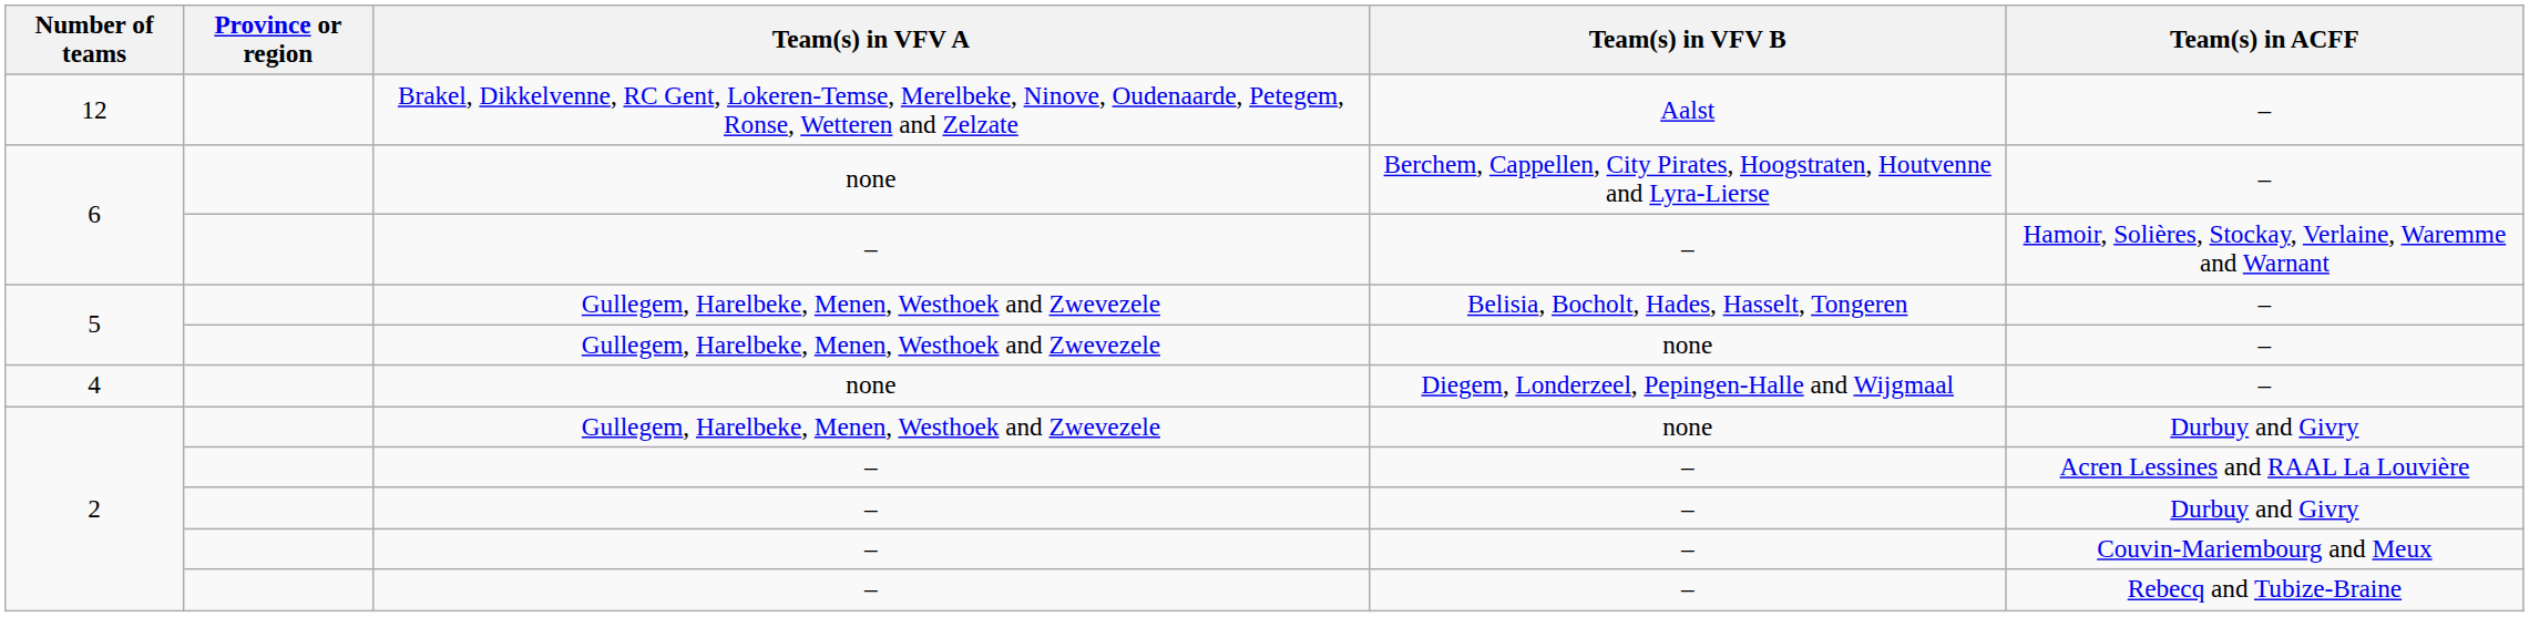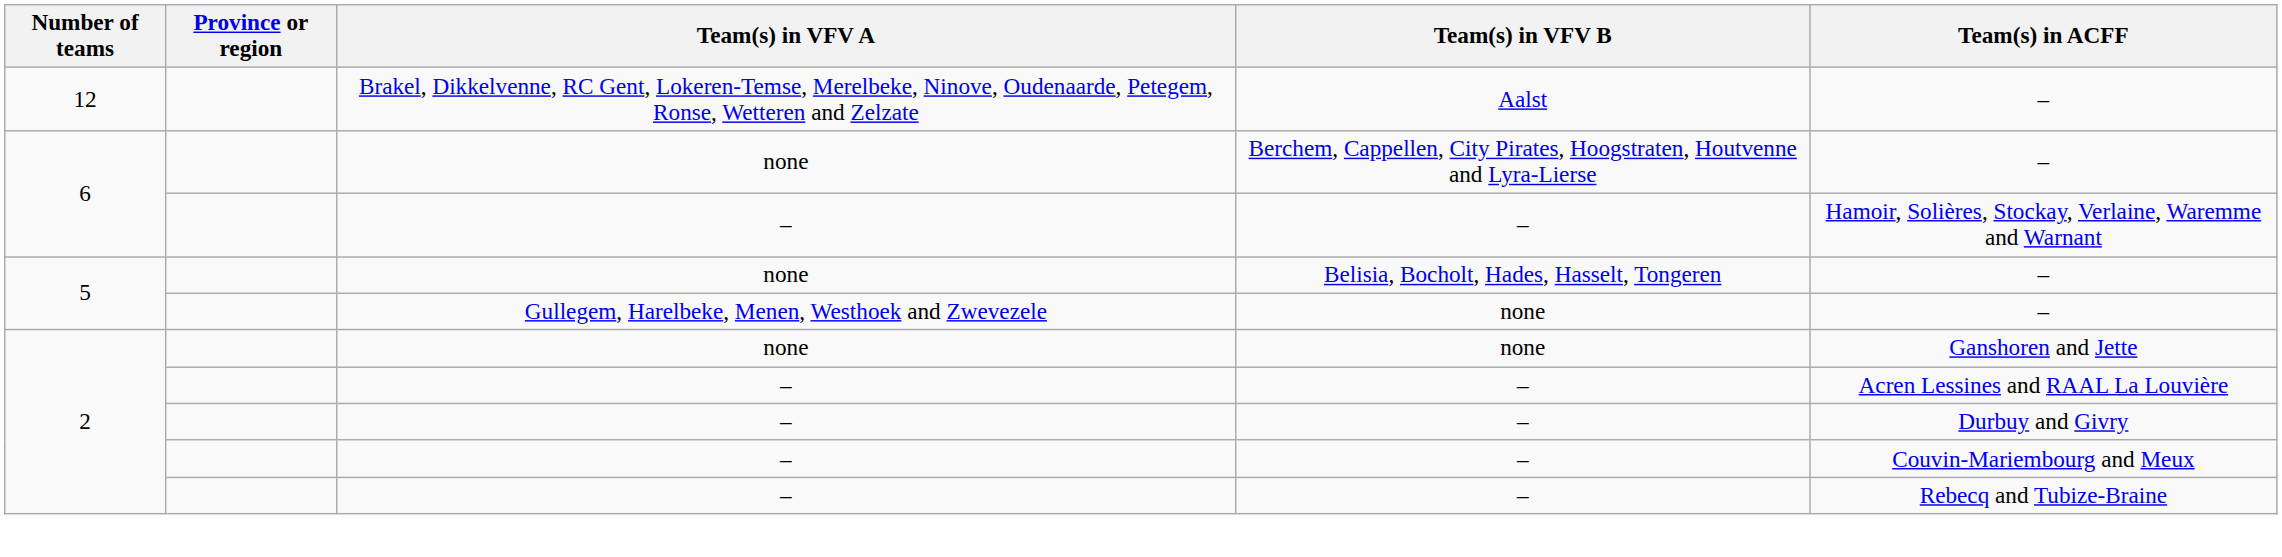 <table class="wikitable" style="text-align:center">
 <tr>
 <th>Number of teams</th>
 <th><a href='#'>Province</a> or region</th>
 <th>Team(s) in VFV A</th>
 <th>Team(s) in VFV B</th>
 <th>Team(s) in ACFF</th>
 </tr>
 <tr>
 <td>12</td>
 <td align="left"></td>
 <td><a href='#'>Brakel</a>, <a href='#'>Dikkelvenne</a>, <a href='#'>RC Gent</a>, <a href='#'>Lokeren-Temse</a>, <a href='#'>Merelbeke</a>, <a href='#'>Ninove</a>, <a href='#'>Oudenaarde</a>, <a href='#'>Petegem</a>, <a href='#'>Ronse</a>, <a href='#'>Wetteren</a> and <a href='#'>Zelzate</a></td>
 <td><a href='#'>Aalst</a></td>
 <td>–</td>
 </tr>
 <tr>
 <td rowspan="2">6</td>
 <td align="left"></td>
 <td>none</td>
 <td><a href='#'>Berchem</a>, <a href='#'>Cappellen</a>, <a href='#'>City Pirates</a>, <a href='#'>Hoogstraten</a>, <a href='#'>Houtvenne</a> and <a href='#'>Lyra-Lierse</a></td>
 <td>–</td>
 </tr>
 <tr>
 <td align="left"></td>
 <td>–</td>
 <td>–</td>
 <td><a href='#'>Hamoir</a>, <a href='#'>Solières</a>, <a href='#'>Stockay</a>, <a href='#'>Verlaine</a>, <a href='#'>Waremme</a> and <a href='#'>Warnant</a></td>
 </tr>
 <tr>
 <td rowspan="2">5</td>
 <td align="left"></td>
-<td><a href='#'>Gullegem</a>, <a href='#'>Harelbeke</a>, <a href='#'>Menen</a>, <a href='#'>Westhoek</a> and <a href='#'>Zwevezele</a></td>
+<td>none</td>
 <td><a href='#'>Belisia</a>, <a href='#'>Bocholt</a>, <a href='#'>Hades</a>, <a href='#'>Hasselt</a>, <a href='#'>Tongeren</a></td>
 <td>–</td>
 </tr>
 <tr>
 <td align="left"></td>
 <td><a href='#'>Gullegem</a>, <a href='#'>Harelbeke</a>, <a href='#'>Menen</a>, <a href='#'>Westhoek</a> and <a href='#'>Zwevezele</a></td>
 <td>none</td>
 <td>–</td>
 </tr>
 <tr>
-<td>4</td>
+<td rowspan="5">2</td>
 <td align="left"></td>
 <td>none</td>
-<td><a href='#'>Diegem</a>, <a href='#'>Londerzeel</a>, <a href='#'>Pepingen-Halle</a> and <a href='#'>Wijgmaal</a></td>
-<td>–</td>
-</tr>
-<tr>
-<td rowspan="5">2</td>
-<td align="left"></td>
-<td><a href='#'>Gullegem</a>, <a href='#'>Harelbeke</a>, <a href='#'>Menen</a>, <a href='#'>Westhoek</a> and <a href='#'>Zwevezele</a></td>
 <td>none</td>
-<td><a href='#'>Durbuy</a> and <a href='#'>Givry</a></td>
+<td><a href='#'>Ganshoren</a> and <a href='#'>Jette</a></td>
 </tr>
 <tr>
 <td align="left"></td>
 <td>–</td>
 <td>–</td>
 <td><a href='#'>Acren Lessines</a> and <a href='#'>RAAL La Louvière</a></td>
 </tr>
 <tr>
 <td align="left"></td>
 <td>–</td>
 <td>–</td>
 <td><a href='#'>Durbuy</a> and <a href='#'>Givry</a></td>
 </tr>
 <tr>
 <td align="left"></td>
 <td>–</td>
 <td>–</td>
 <td><a href='#'>Couvin-Mariembourg</a> and <a href='#'>Meux</a></td>
 </tr>
 <tr>
 <td align="left"></td>
 <td>–</td>
 <td>–</td>
 <td><a href='#'>Rebecq</a> and <a href='#'>Tubize-Braine</a></td>
 </tr>
 </table>
